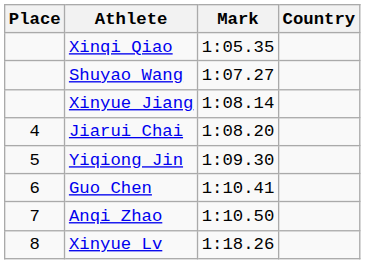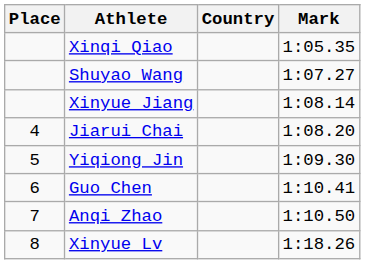 <table class="wikitable mw-datatable sortable">
 <tr>
 <th>Place</th>
 <th>Athlete</th>
+<th>Country</th>
 <th>Mark</th>
-<th>Country</th>
 </tr>
 <tr>
 <td align=center></td>
 <td><a href='#'>Xinqi Qiao</a></td>
+<td></td>
 <td>1:05.35</td>
-<td></td>
 </tr>
 <tr>
 <td align=center></td>
 <td><a href='#'>Shuyao Wang</a></td>
+<td></td>
 <td>1:07.27</td>
-<td></td>
 </tr>
 <tr>
 <td align=center></td>
 <td><a href='#'>Xinyue Jiang</a></td>
+<td></td>
 <td>1:08.14</td>
-<td></td>
 </tr>
 <tr>
 <td align=center>4</td>
 <td><a href='#'>Jiarui Chai</a></td>
+<td></td>
 <td>1:08.20</td>
-<td></td>
 </tr>
 <tr>
 <td align=center>5</td>
 <td><a href='#'>Yiqiong Jin</a></td>
+<td></td>
 <td>1:09.30</td>
-<td></td>
 </tr>
 <tr>
 <td align=center>6</td>
 <td><a href='#'>Guo Chen</a></td>
+<td></td>
 <td>1:10.41</td>
-<td></td>
 </tr>
 <tr>
 <td align=center>7</td>
 <td><a href='#'>Anqi Zhao</a></td>
+<td></td>
 <td>1:10.50</td>
-<td></td>
 </tr>
 <tr>
 <td align=center>8</td>
 <td><a href='#'>Xinyue Lv</a></td>
+<td></td>
 <td>1:18.26</td>
-<td></td>
 </tr>
 </table>
